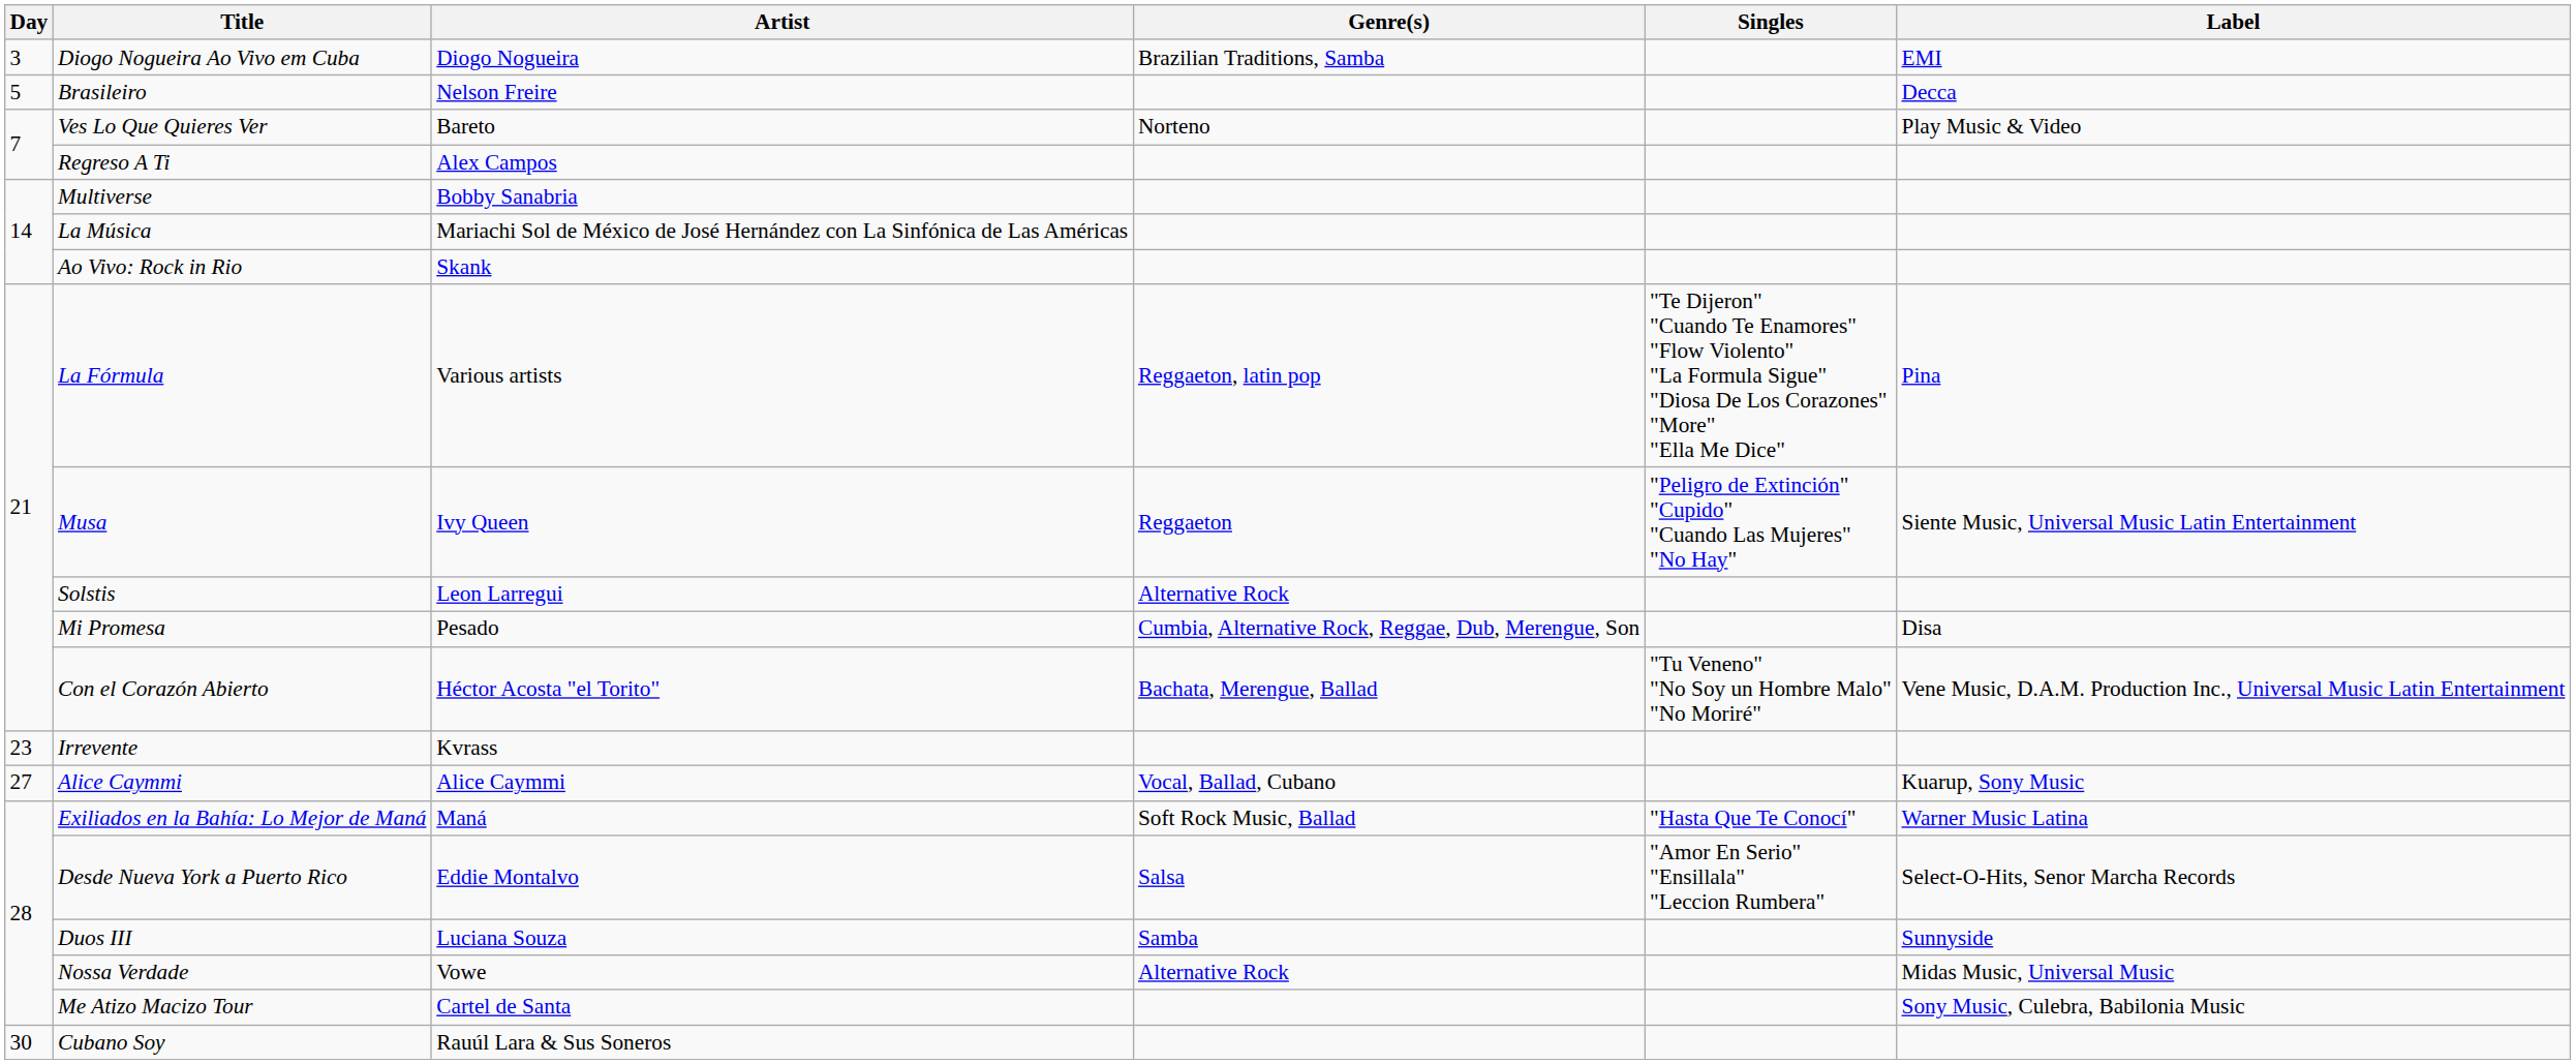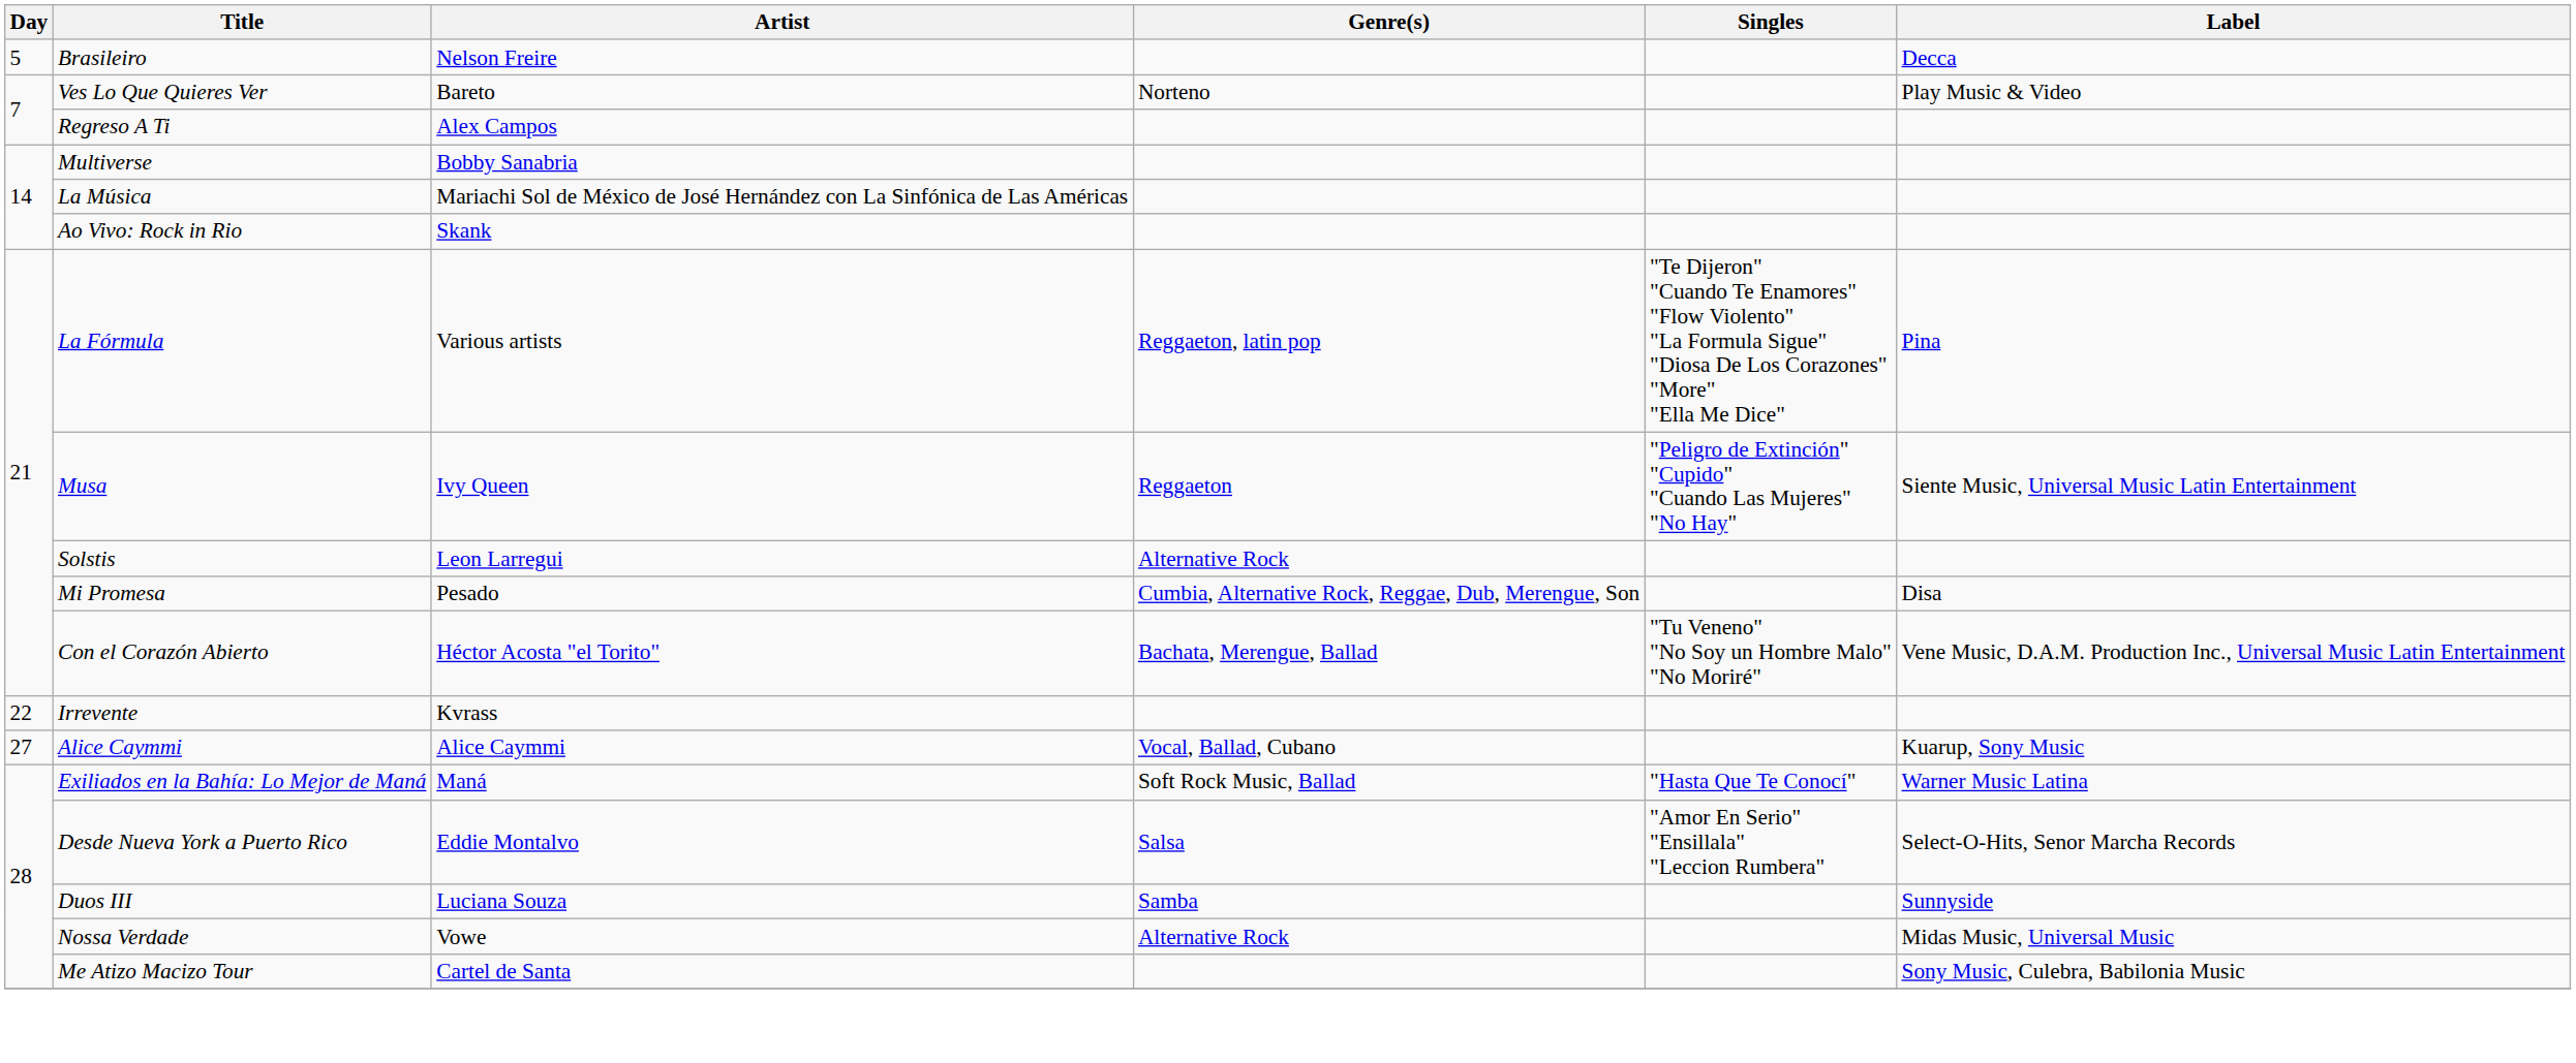 <table class="wikitable sortable" style="text-align: left;">
 <tr>
 <th>Day</th>
 <th>Title</th>
 <th>Artist</th>
 <th>Genre(s)</th>
 <th>Singles</th>
 <th>Label</th>
-</tr>
-<tr>
-<td rowspan= "1">3</td>
-<td><em>Diogo Nogueira Ao Vivo em Cuba</em></td>
-<td><a href='#'>Diogo Nogueira</a></td>
-<td>Brazilian Traditions, <a href='#'>Samba</a></td>
-<td></td>
-<td><a href='#'>EMI</a></td>
 </tr>
 <tr>
 <td rowspan="1">5</td>
 <td><em>Brasileiro</em></td>
 <td><a href='#'>Nelson Freire</a></td>
 <td></td>
 <td></td>
 <td><a href='#'>Decca</a></td>
 </tr>
 <tr>
 <td rowspan="2">7</td>
 <td><em>Ves Lo Que Quieres Ver</em></td>
 <td>Bareto</td>
 <td>Norteno</td>
 <td></td>
 <td>Play Music & Video</td>
 </tr>
 <tr>
 <td><em>Regreso A Ti</em></td>
 <td><a href='#'>Alex Campos</a></td>
 <td></td>
 <td></td>
 <td></td>
 </tr>
 <tr>
 <td rowspan="3">14</td>
 <td><em>Multiverse</em></td>
 <td><a href='#'>Bobby Sanabria</a></td>
 <td></td>
 <td></td>
 <td></td>
 </tr>
 <tr>
 <td><em>La Música</em></td>
 <td>Mariachi Sol de México de José Hernández con La Sinfónica de Las Américas</td>
 <td></td>
 <td></td>
 <td></td>
 </tr>
 <tr>
 <td><em>Ao Vivo: Rock in Rio</em></td>
 <td><a href='#'>Skank</a></td>
 <td></td>
 <td></td>
 <td></td>
 </tr>
 <tr>
 <td rowspan="5">21</td>
 <td><em><a href='#'>La Fórmula</a></em></td>
 <td>Various artists</td>
 <td><a href='#'>Reggaeton</a>, <a href='#'>latin pop</a></td>
 <td>"Te Dijeron"<br>"Cuando Te Enamores"<br>"Flow Violento"<br>"La Formula Sigue"<br>"Diosa De Los Corazones"<br>"More"<br>"Ella Me Dice"</td>
 <td><a href='#'>Pina</a></td>
 </tr>
 <tr>
 <td><em><a href='#'>Musa</a></em></td>
 <td><a href='#'>Ivy Queen</a></td>
 <td><a href='#'>Reggaeton</a></td>
 <td>"<a href='#'>Peligro de Extinción</a>"<br>"<a href='#'>Cupido</a>"<br>"Cuando Las Mujeres"<br>"<a href='#'>No Hay</a>"</td>
 <td>Siente Music, <a href='#'>Universal Music Latin Entertainment</a></td>
 </tr>
 <tr>
 <td><em>Solstis</em></td>
 <td><a href='#'>Leon Larregui</a></td>
 <td><a href='#'>Alternative Rock</a></td>
 <td></td>
 <td></td>
 </tr>
 <tr>
 <td><em>Mi Promesa</em></td>
 <td>Pesado</td>
 <td><a href='#'>Cumbia</a>, <a href='#'>Alternative Rock</a>, <a href='#'>Reggae</a>, <a href='#'>Dub</a>, <a href='#'>Merengue</a>, Son</td>
 <td></td>
 <td>Disa</td>
 </tr>
 <tr>
 <td><em>Con el Corazón Abierto</em></td>
 <td><a href='#'>Héctor Acosta "el Torito"</a></td>
 <td><a href='#'>Bachata</a>, <a href='#'>Merengue</a>, <a href='#'>Ballad</a></td>
 <td>"Tu Veneno"<br>"No Soy un Hombre Malo"<br>"No Moriré"</td>
 <td>Vene Music, D.A.M. Production Inc., <a href='#'>Universal Music Latin Entertainment</a></td>
 </tr>
 <tr>
-<td>23</td>
+<td>22</td>
 <td><em>Irrevente</em></td>
 <td>Kvrass</td>
 <td></td>
 <td></td>
 <td></td>
 </tr>
 <tr>
 <td rowspan="1">27</td>
 <td><em><a href='#'>Alice Caymmi</a></em></td>
 <td><a href='#'>Alice Caymmi</a></td>
 <td><a href='#'>Vocal</a>, <a href='#'>Ballad</a>, Cubano</td>
 <td></td>
 <td>Kuarup, <a href='#'>Sony Music</a></td>
 </tr>
 <tr>
 <td rowspan="5">28</td>
 <td><em><a href='#'>Exiliados en la Bahía: Lo Mejor de Maná</a></em></td>
 <td><a href='#'>Maná</a></td>
 <td>Soft Rock Music, <a href='#'>Ballad</a></td>
 <td>"<a href='#'>Hasta Que Te Conocí</a>"</td>
 <td><a href='#'>Warner Music Latina</a></td>
 </tr>
 <tr>
 <td><em>Desde Nueva York a Puerto Rico</em></td>
 <td><a href='#'>Eddie Montalvo</a></td>
 <td><a href='#'>Salsa</a></td>
 <td>"Amor En Serio"<br>"Ensillala"<br>"Leccion Rumbera"</td>
 <td>Select-O-Hits, Senor Marcha Records</td>
 </tr>
 <tr>
 <td><em>Duos III</em></td>
 <td><a href='#'>Luciana Souza</a></td>
 <td><a href='#'>Samba</a></td>
 <td></td>
 <td><a href='#'>Sunnyside</a></td>
 </tr>
 <tr>
 <td><em>Nossa Verdade</em></td>
 <td>Vowe</td>
 <td><a href='#'>Alternative Rock</a></td>
 <td></td>
 <td>Midas Music, <a href='#'>Universal Music</a></td>
 </tr>
 <tr>
 <td><em>Me Atizo Macizo Tour</em></td>
 <td><a href='#'>Cartel de Santa</a></td>
 <td></td>
 <td></td>
 <td><a href='#'>Sony Music</a>, Culebra, Babilonia Music</td>
 </tr>
 <tr>
-<td rowspan="1">30</td>
-<td><em>Cubano Soy</em></td>
-<td>Rauúl Lara & Sus Soneros</td>
-<td></td>
-<td></td>
-<td></td>
-</tr>
-<tr>
 </tr>
 </table>
